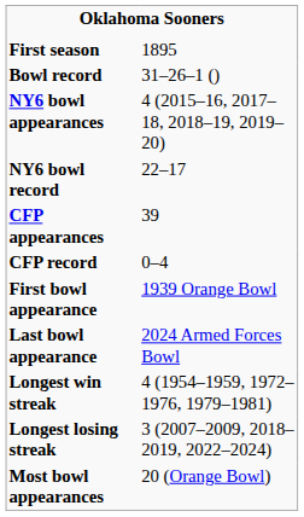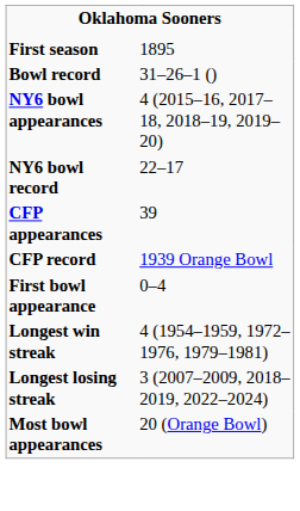 <table cellspacing="0" cellpadding="2" class="infobox" style="width:250px; border-collapse:collapse; border:1px #aaa solid; font-size:95%;">
 <tr>
 <td style="text-align:center;" colspan="2"><strong>Oklahoma Sooners</strong></td>
 </tr>
 <tr>
 <td colspan="2" style="text-align:center;"></td>
 </tr>
 <tr>
 <td><strong>First season</strong></td>
 <td>1895</td>
 </tr>
 <tr>
 <td><strong>Bowl record</strong></td>
 <td>31–26–1 ()</td>
 </tr>
 <tr>
 <td><strong><a href='#'>NY6</a> bowl appearances</strong></td>
 <td>4 (2015–16, 2017–18, 2018–19, 2019–20)</td>
 </tr>
 <tr>
 <td><strong>NY6 bowl record</strong></td>
 <td>22–17</td>
 </tr>
 <tr>
 <td><strong><a href='#'>CFP</a> appearances</strong></td>
 <td>39</td>
 </tr>
 <tr>
 <td><strong>CFP record</strong></td>
-<td>0–4</td>
+<td><a href='#'>1939 Orange Bowl</a></td>
 </tr>
 <tr>
 <td><strong>First bowl appearance</strong></td>
-<td><a href='#'>1939 Orange Bowl</a></td>
-</tr>
-<tr>
-<td><strong>Last bowl appearance</strong></td>
-<td><a href='#'>2024 Armed Forces Bowl</a></td>
+<td>0–4</td>
 </tr>
 <tr>
 <td><strong>Longest win streak</strong></td>
 <td>4  (1954–1959, 1972–1976, 1979–1981)</td>
 </tr>
 <tr>
 <td><strong>Longest losing streak</strong></td>
 <td>3 (2007–2009, 2018–2019, 2022–2024)</td>
 </tr>
 <tr>
 <td><strong>Most bowl appearances</strong></td>
 <td>20 (<a href='#'>Orange Bowl</a>)</td>
 </tr>
 </table>
